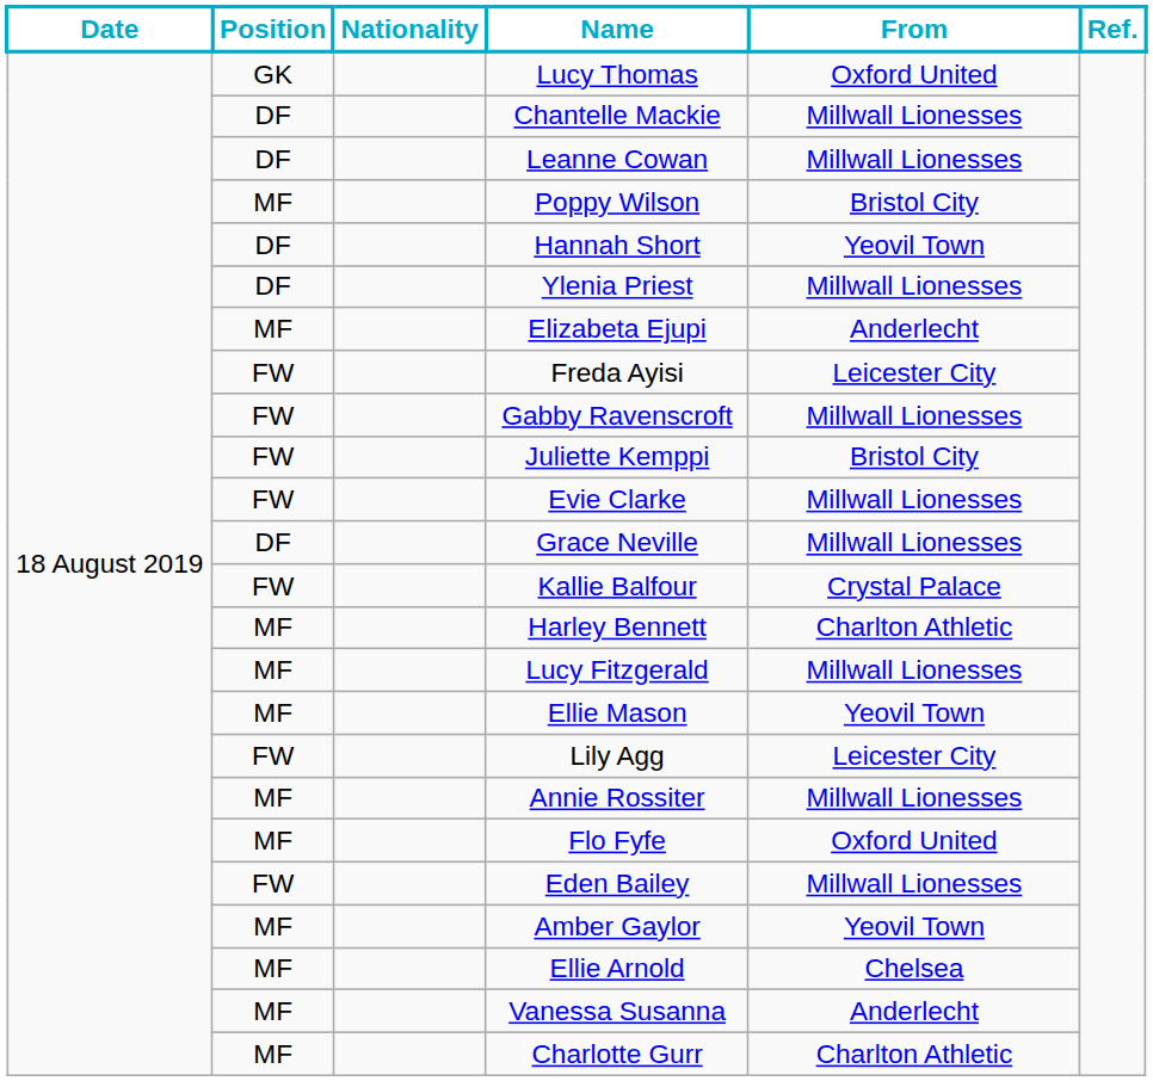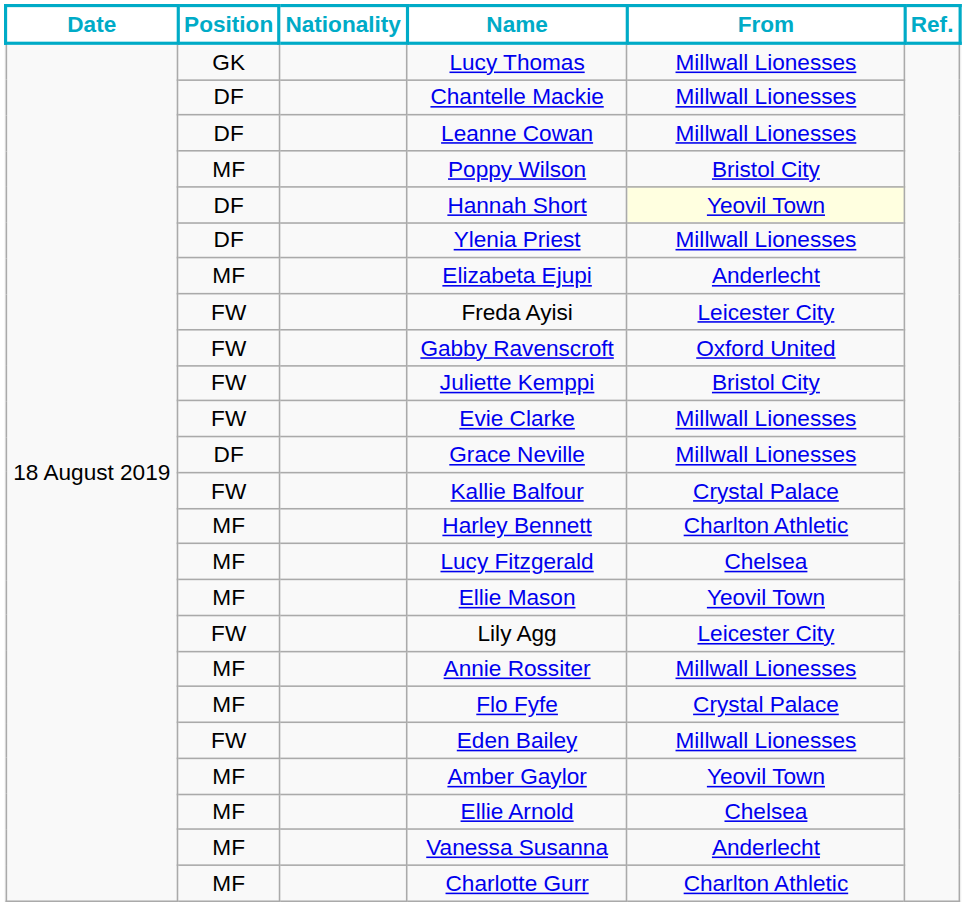 <table class="wikitable" style="text-align:center; font-size:90%; ">
 <tr>
 <th style="background:#FFFFFF; color:#00abc7;border:2px solid #00abc7; width:120px;">Date</th>
 <th style="background:#FFFFFF; color:#00abc7;border:2px solid #00abc7; width:50px;">Position</th>
 <th style="background:#FFFFFF; color:#00abc7;border:2px solid #00abc7; width:50px;">Nationality</th>
 <th style="background:#FFFFFF; color:#00abc7;border:2px solid #00abc7; width:150px;">Name</th>
 <th style="background:#FFFFFF; color:#00abc7;border:2px solid #00abc7; width:200px;">From</th>
 <th style="background:#FFFFFF; color:#00abc7;border:2px solid #00abc7; width:25px;">Ref.</th>
 </tr>
 <tr>
 <td rowspan="24">18 August 2019</td>
 <td>GK</td>
 <td></td>
 <td><a href='#'>Lucy Thomas</a></td>
-<td> <a href='#'>Oxford United</a></td>
+<td> <a href='#'>Millwall Lionesses</a></td>
 <td rowspan="24"></td>
 </tr>
 <tr>
 <td>DF</td>
 <td></td>
 <td><a href='#'>Chantelle Mackie</a></td>
 <td> <a href='#'>Millwall Lionesses</a></td>
 </tr>
 <tr>
 <td>DF</td>
 <td></td>
 <td><a href='#'>Leanne Cowan</a></td>
 <td> <a href='#'>Millwall Lionesses</a></td>
 </tr>
 <tr>
 <td>MF</td>
 <td></td>
 <td><a href='#'>Poppy Wilson</a></td>
 <td> <a href='#'>Bristol City</a></td>
 </tr>
 <tr>
 <td>DF</td>
 <td></td>
 <td><a href='#'>Hannah Short</a></td>
-<td> <a href='#'>Yeovil Town</a></td>
+<td style="background: lightyellow;"> <a href='#'>Yeovil Town</a></td>
 </tr>
 <tr>
 <td>DF</td>
 <td></td>
 <td><a href='#'>Ylenia Priest</a></td>
 <td> <a href='#'>Millwall Lionesses</a></td>
 </tr>
 <tr>
 <td>MF</td>
 <td></td>
 <td><a href='#'>Elizabeta Ejupi</a></td>
 <td> <a href='#'>Anderlecht</a></td>
 </tr>
 <tr>
 <td>FW</td>
 <td></td>
 <td>Freda Ayisi</td>
 <td> <a href='#'>Leicester City</a></td>
 </tr>
 <tr>
 <td>FW</td>
 <td></td>
 <td><a href='#'>Gabby Ravenscroft</a></td>
-<td> <a href='#'>Millwall Lionesses</a></td>
+<td> <a href='#'>Oxford United</a></td>
 </tr>
 <tr>
 <td>FW</td>
 <td></td>
 <td><a href='#'>Juliette Kemppi</a></td>
 <td> <a href='#'>Bristol City</a></td>
 </tr>
 <tr>
 <td>FW</td>
 <td></td>
 <td><a href='#'>Evie Clarke</a></td>
 <td> <a href='#'>Millwall Lionesses</a></td>
 </tr>
 <tr>
 <td>DF</td>
 <td></td>
 <td><a href='#'>Grace Neville</a></td>
 <td> <a href='#'>Millwall Lionesses</a></td>
 </tr>
 <tr>
 <td>FW</td>
 <td></td>
 <td><a href='#'>Kallie Balfour</a></td>
 <td> <a href='#'>Crystal Palace</a></td>
 </tr>
 <tr>
 <td>MF</td>
 <td></td>
 <td><a href='#'>Harley Bennett</a></td>
 <td> <a href='#'>Charlton Athletic</a></td>
 </tr>
 <tr>
 <td>MF</td>
 <td></td>
 <td><a href='#'>Lucy Fitzgerald</a></td>
-<td> <a href='#'>Millwall Lionesses</a></td>
+<td> <a href='#'>Chelsea</a></td>
 </tr>
 <tr>
 <td>MF</td>
 <td></td>
 <td><a href='#'>Ellie Mason</a></td>
 <td> <a href='#'>Yeovil Town</a></td>
 </tr>
 <tr>
 <td>FW</td>
 <td></td>
 <td>Lily Agg</td>
 <td> <a href='#'>Leicester City</a></td>
 </tr>
 <tr>
 <td>MF</td>
 <td></td>
 <td><a href='#'>Annie Rossiter</a></td>
 <td> <a href='#'>Millwall Lionesses</a></td>
 </tr>
 <tr>
 <td>MF</td>
 <td></td>
 <td><a href='#'>Flo Fyfe</a></td>
-<td> <a href='#'>Oxford United</a></td>
+<td> <a href='#'>Crystal Palace</a></td>
 </tr>
 <tr>
 <td>FW</td>
 <td></td>
 <td><a href='#'>Eden Bailey</a></td>
 <td> <a href='#'>Millwall Lionesses</a></td>
 </tr>
 <tr>
 <td>MF</td>
 <td></td>
 <td><a href='#'>Amber Gaylor</a></td>
 <td> <a href='#'>Yeovil Town</a></td>
 </tr>
 <tr>
 <td>MF</td>
 <td></td>
 <td><a href='#'>Ellie Arnold</a></td>
 <td> <a href='#'>Chelsea</a></td>
 </tr>
 <tr>
 <td>MF</td>
 <td></td>
 <td><a href='#'>Vanessa Susanna</a></td>
 <td> <a href='#'>Anderlecht</a></td>
 </tr>
 <tr>
 <td>MF</td>
 <td></td>
 <td><a href='#'>Charlotte Gurr</a></td>
 <td> <a href='#'>Charlton Athletic</a></td>
 </tr>
 </table>
